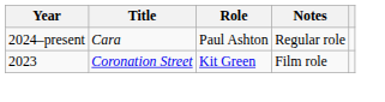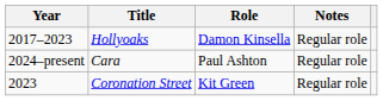 <table class="wikitable sortable">
 <tr>
 <th>Year</th>
 <th>Title</th>
 <th>Role</th>
 <th class="unsortable">Notes</th>
 <th class="unsortable"></th>
+</tr>
+<tr>
+<td>2017–2023</td>
+<td><em><a href='#'>Hollyoaks</a></em></td>
+<td><a href='#'>Damon Kinsella</a></td>
+<td>Regular role</td>
+<td align="center"></td>
 </tr>
 <tr>
 <td>2024–present</td>
 <td><em>Cara</em></td>
 <td>Paul Ashton</td>
 <td>Regular role</td>
 <td align="center"></td>
 </tr>
 <tr>
 <td>2023</td>
 <td><em><a href='#'>Coronation Street</a></em></td>
 <td><a href='#'>Kit Green</a></td>
-<td>Film role</td>
+<td>Regular role</td>
 <td align="center"></td>
 </tr>
 </table>
